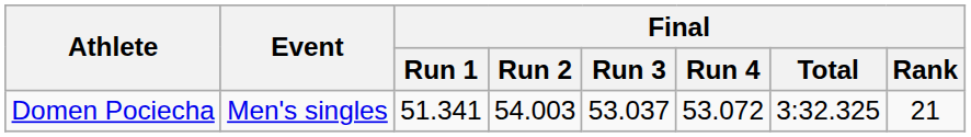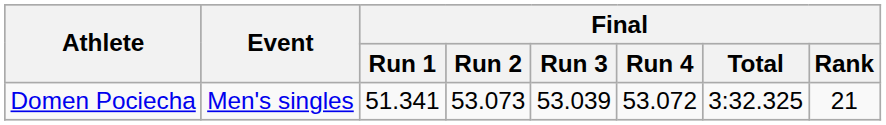 <table class="wikitable" style="font-size:90%">
 <tr>
 <th rowspan="2">Athlete</th>
 <th rowspan="2">Event</th>
 <th colspan="6">Final</th>
 </tr>
 <tr>
 <th>Run 1</th>
 <th>Run 2</th>
 <th>Run 3</th>
 <th>Run 4</th>
 <th>Total</th>
 <th>Rank</th>
 </tr>
 <tr>
 <td><a href='#'>Domen Pociecha</a></td>
 <td><a href='#'>Men's singles</a></td>
 <td align="center">51.341</td>
-<td align="center">54.003</td>
-<td align="center">53.037</td>
+<td align="center">53.073</td>
+<td align="center">53.039</td>
 <td align="center">53.072</td>
 <td align="center">3:32.325</td>
 <td align="center">21</td>
 </tr>
 </table>
